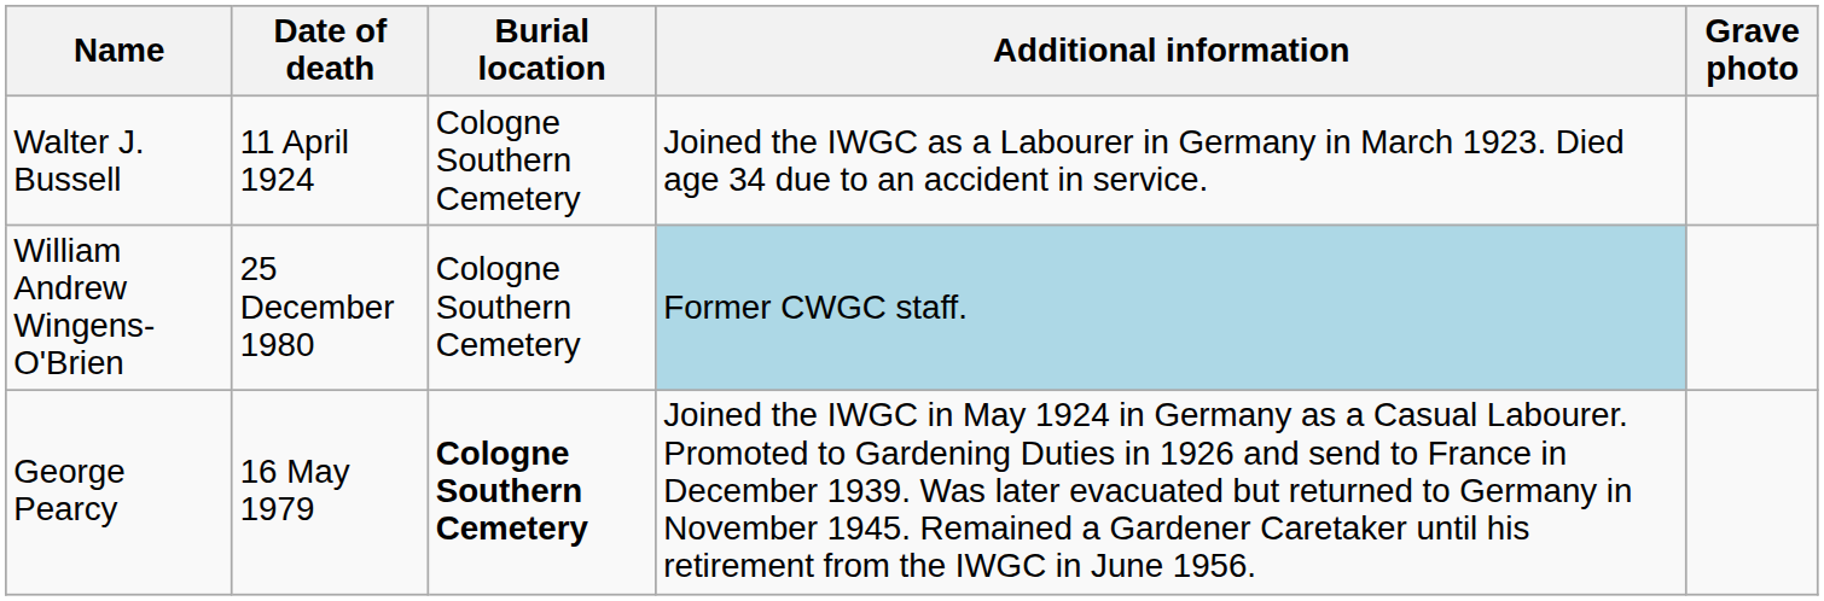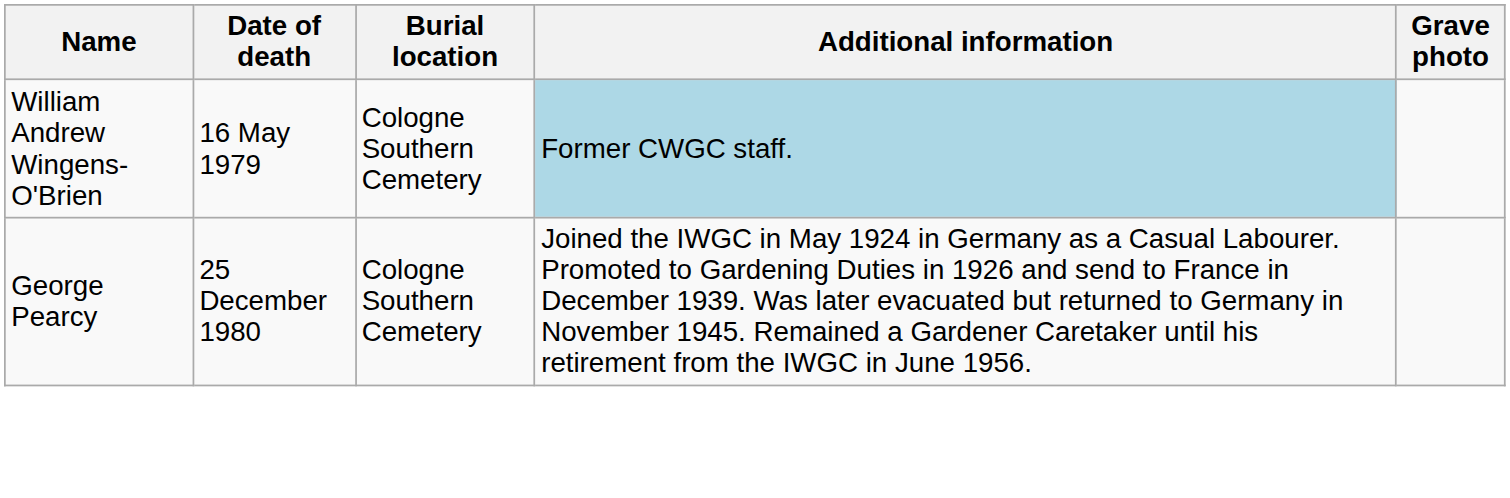 <table class="wikitable">
 <tr>
 <th>Name</th>
 <th>Date of death</th>
 <th>Burial location</th>
 <th>Additional information</th>
 <th>Grave photo</th>
 </tr>
 <tr>
-<td>Walter J. Bussell</td>
-<td>11 April 1924</td>
-<td>Cologne Southern Cemetery</td>
-<td>Joined the IWGC as a Labourer in Germany in March 1923. Died age 34 due to an accident in service.</td>
-<td></td>
-</tr>
-<tr>
 <td>William Andrew Wingens-O'Brien</td>
-<td>25 December 1980</td>
+<td>16 May 1979</td>
 <td>Cologne Southern Cemetery</td>
 <td style="background: lightblue;">Former CWGC staff.</td>
 <td></td>
 </tr>
 <tr>
 <td>George Pearcy</td>
-<td>16 May 1979</td>
-<td><strong>Cologne Southern Cemetery</strong></td>
+<td>25 December 1980</td>
+<td>Cologne Southern Cemetery</td>
 <td>Joined the IWGC in May 1924 in Germany as a Casual Labourer. Promoted to Gardening Duties in 1926 and send to France in December 1939. Was later evacuated but returned to Germany in November 1945. Remained a Gardener Caretaker until his retirement from the IWGC in June 1956.</td>
 <td></td>
 </tr>
 </table>
